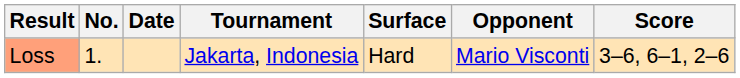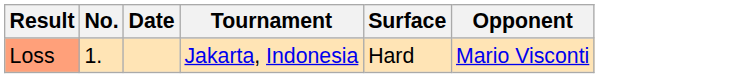 <table class="sortable wikitable">
 <tr>
 <th>Result</th>
 <th>No.</th>
 <th>Date</th>
 <th>Tournament</th>
 <th>Surface</th>
 <th>Opponent</th>
-<th class="unsortable">Score</th>
 </tr>
 <tr style="background:moccasin;">
 <td bgcolor=FFA07A>Loss</td>
 <td>1.</td>
 <td></td>
 <td><a href='#'>Jakarta</a>, <a href='#'>Indonesia</a></td>
 <td>Hard</td>
 <td> <a href='#'>Mario Visconti</a></td>
-<td>3–6, 6–1, 2–6</td>
 </tr>
 </table>
